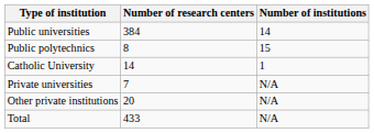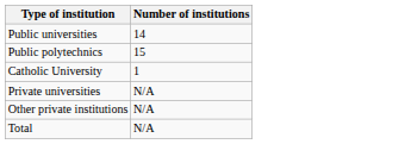 <table class="wikitable">
 <tr>
 <th>Type of institution</th>
-<th>Number of research centers</th>
 <th>Number of institutions</th>
 </tr>
 <tr>
 <td>Public universities</td>
-<td>384</td>
 <td>14</td>
 </tr>
 <tr>
 <td>Public polytechnics</td>
-<td>8</td>
 <td>15</td>
 </tr>
 <tr>
 <td>Catholic University</td>
-<td>14</td>
 <td>1</td>
 </tr>
 <tr>
 <td>Private universities</td>
-<td>7</td>
 <td>N/A</td>
 </tr>
 <tr>
 <td>Other private institutions</td>
-<td>20</td>
 <td>N/A</td>
 </tr>
 <tr>
 <td>Total</td>
-<td>433</td>
 <td>N/A</td>
 </tr>
 </table>
